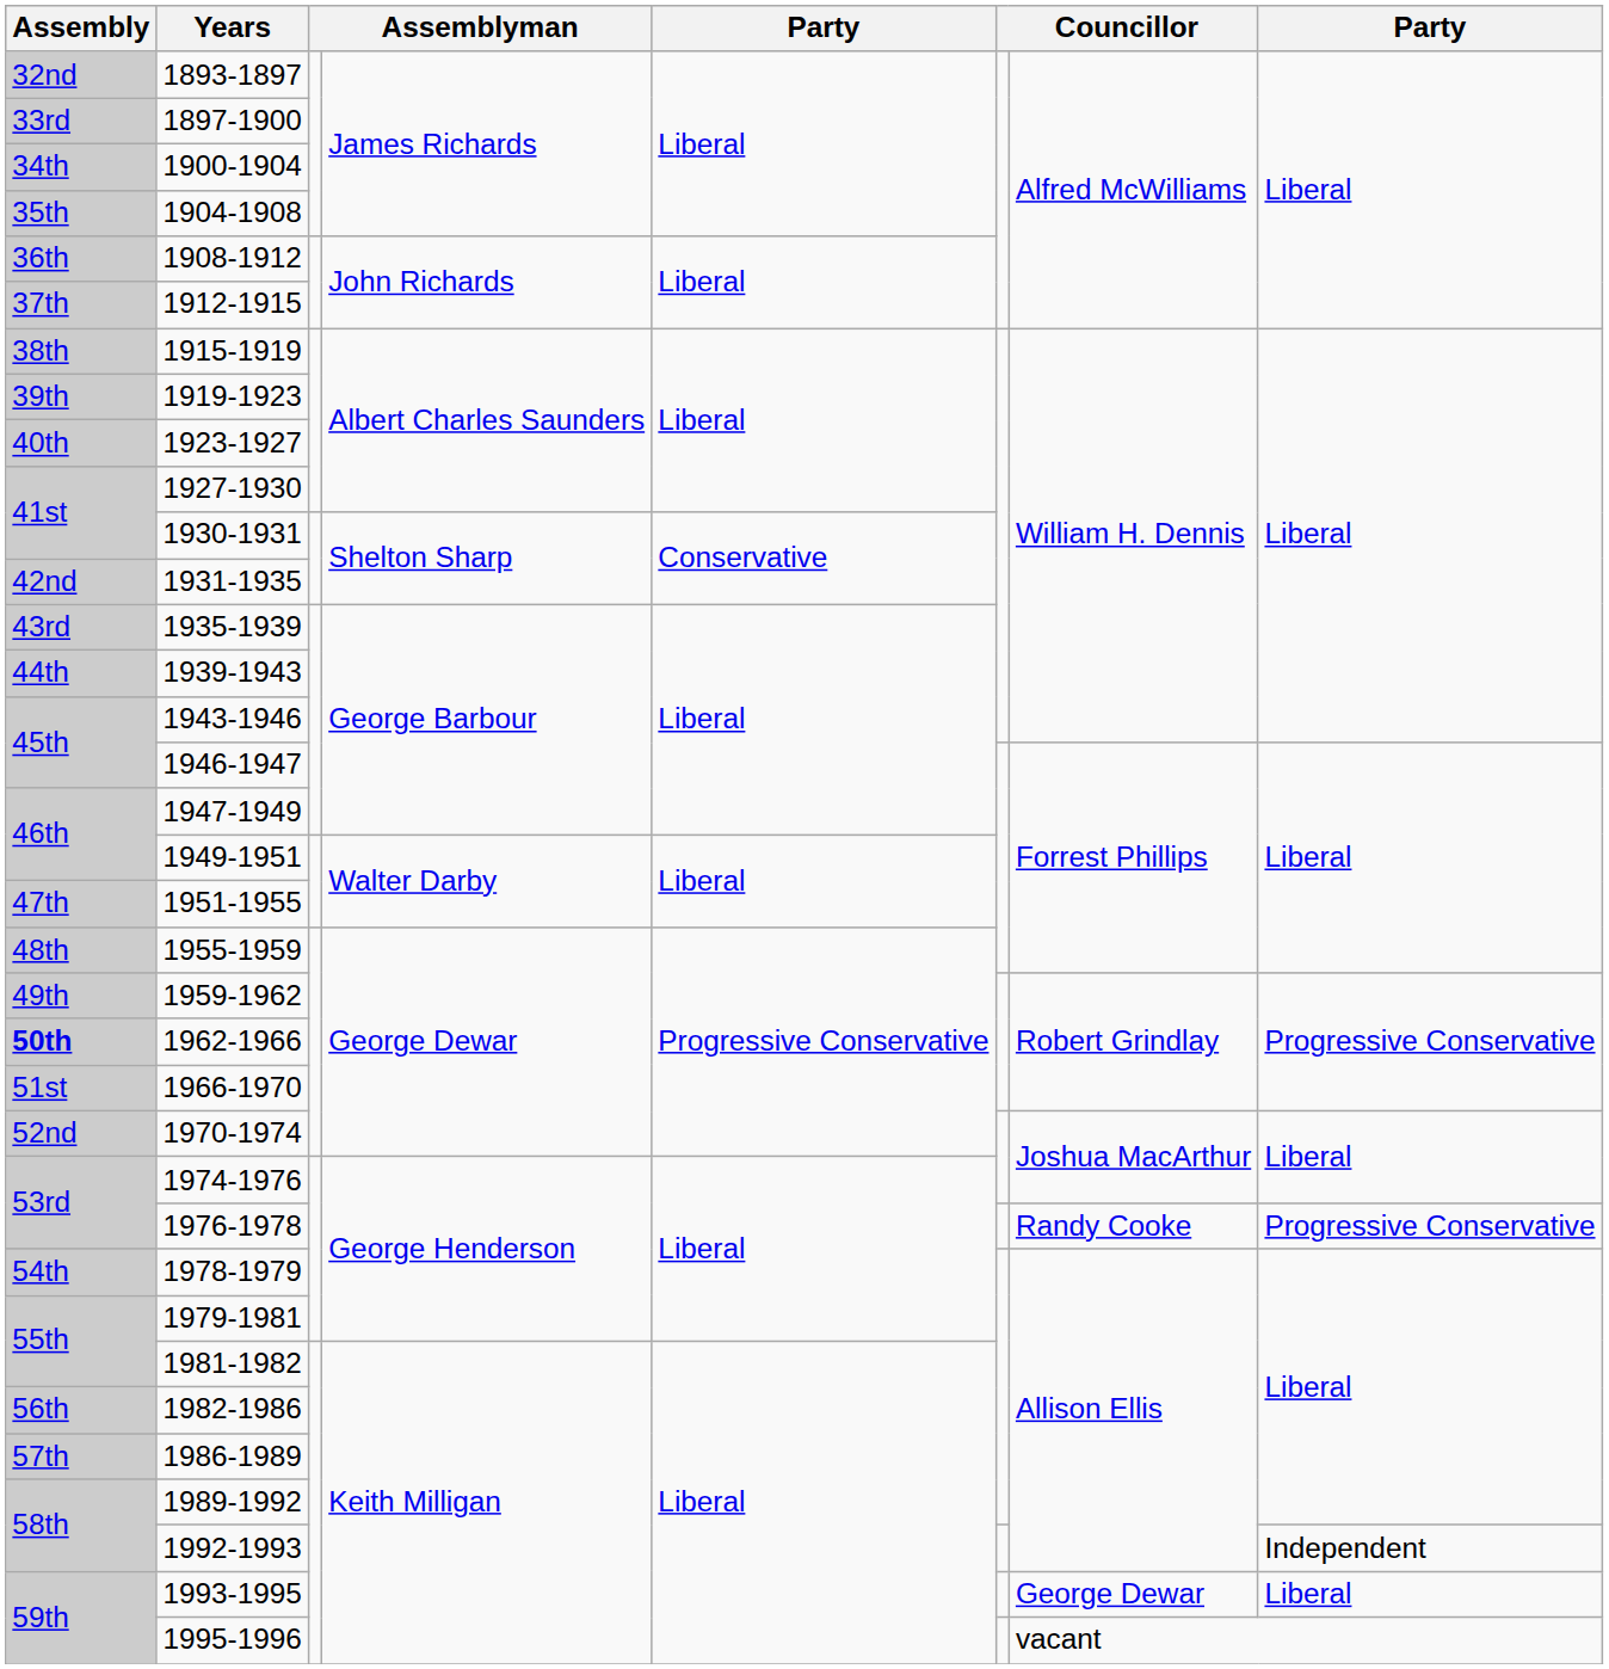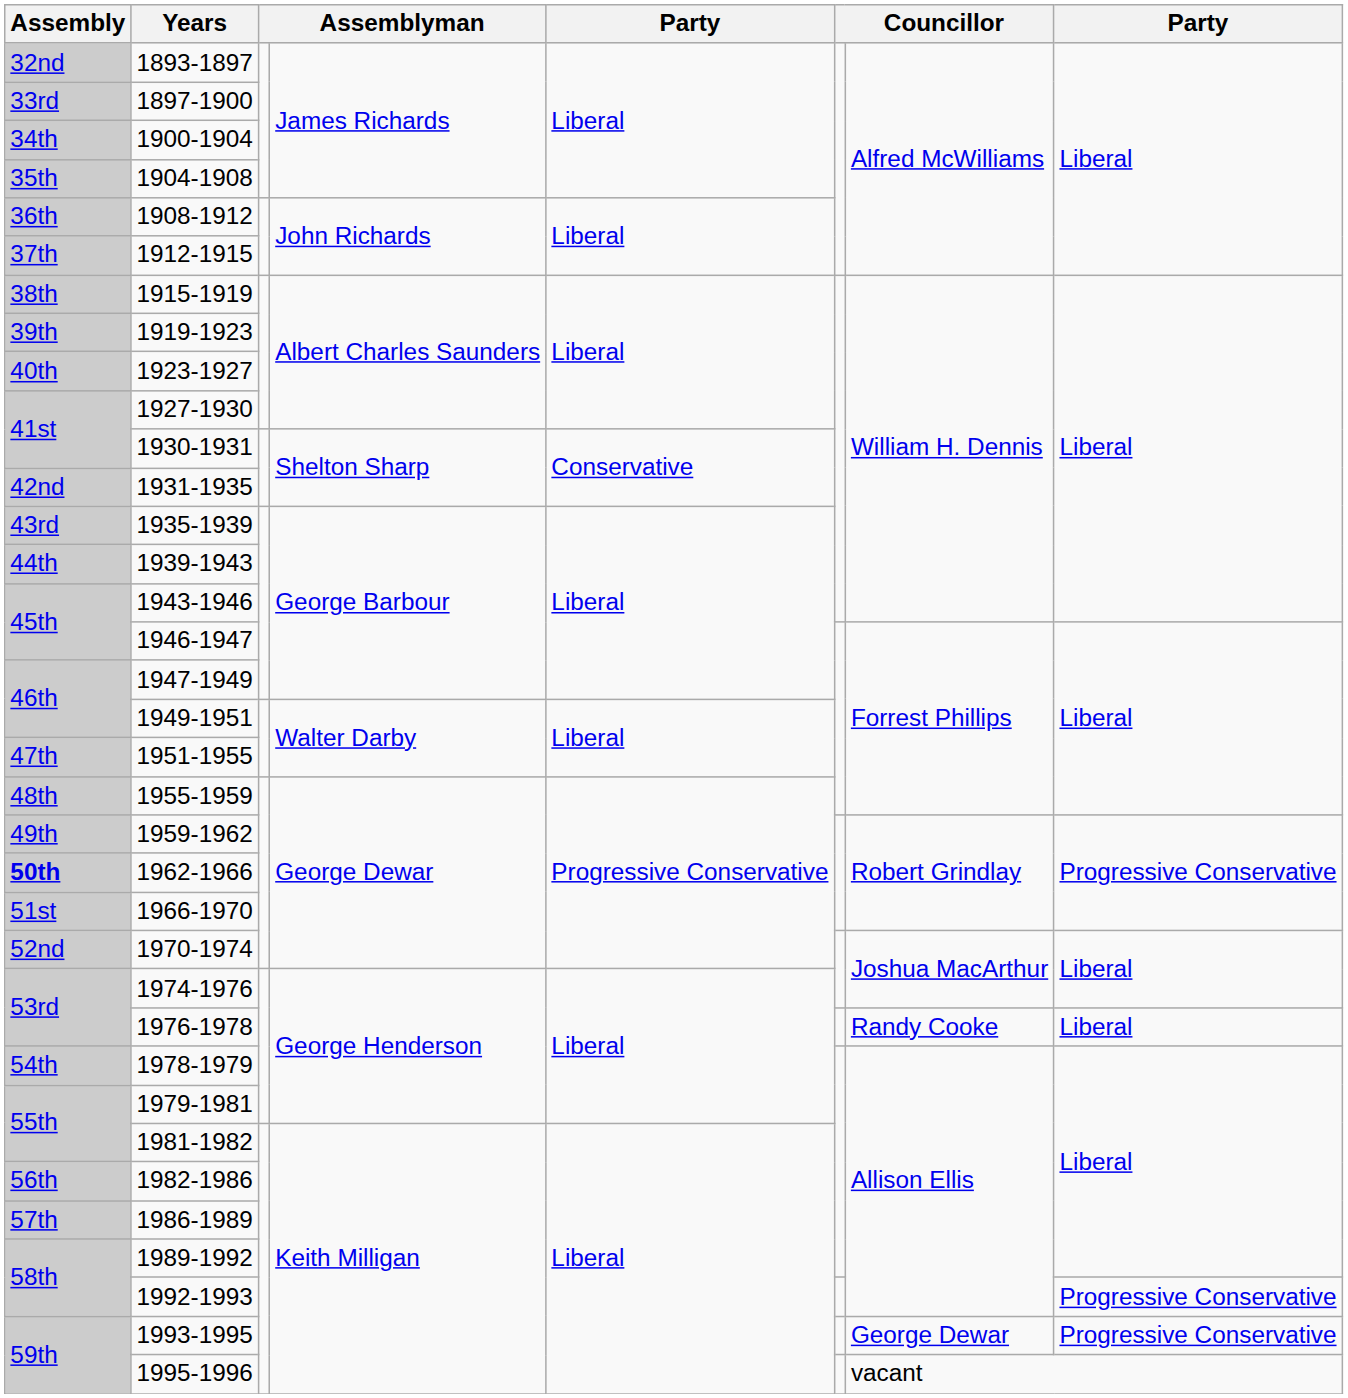 <table class="wikitable">
 <tr>
 <th>Assembly</th>
 <th>Years</th>
 <th colspan="2">Assemblyman</th>
 <th>Party</th>
 <th colspan="2">Councillor</th>
 <th>Party</th>
 </tr>
 <tr>
 <td bgcolor="CCCCCC"><a href='#'>32nd</a></td>
 <td>1893-1897</td>
 <td rowspan=4 ></td>
 <td rowspan=4><a href='#'>James Richards</a></td>
 <td rowspan=4><a href='#'>Liberal</a></td>
 <td rowspan=6 ></td>
 <td rowspan=6><a href='#'>Alfred McWilliams</a></td>
 <td rowspan=6><a href='#'>Liberal</a></td>
 </tr>
 <tr>
 <td bgcolor="CCCCCC"><a href='#'>33rd</a></td>
 <td>1897-1900</td>
 </tr>
 <tr>
 <td bgcolor="CCCCCC"><a href='#'>34th</a></td>
 <td>1900-1904</td>
 </tr>
 <tr>
 <td bgcolor="CCCCCC"><a href='#'>35th</a></td>
 <td>1904-1908</td>
 </tr>
 <tr>
 <td bgcolor="CCCCCC"><a href='#'>36th</a></td>
 <td>1908-1912</td>
 <td rowspan=2 ></td>
 <td rowspan=2><a href='#'>John Richards</a></td>
 <td rowspan=2><a href='#'>Liberal</a></td>
 </tr>
 <tr>
 <td bgcolor="CCCCCC"><a href='#'>37th</a></td>
 <td>1912-1915</td>
 </tr>
 <tr>
 <td bgcolor="CCCCCC"><a href='#'>38th</a></td>
 <td>1915-1919</td>
 <td rowspan=4 ></td>
 <td rowspan=4><a href='#'>Albert Charles Saunders</a></td>
 <td rowspan=4><a href='#'>Liberal</a></td>
 <td rowspan=9 ></td>
 <td rowspan=9><a href='#'>William H. Dennis</a></td>
 <td rowspan=9><a href='#'>Liberal</a></td>
 </tr>
 <tr>
 <td bgcolor="CCCCCC"><a href='#'>39th</a></td>
 <td>1919-1923</td>
 </tr>
 <tr>
 <td bgcolor="CCCCCC"><a href='#'>40th</a></td>
 <td>1923-1927</td>
 </tr>
 <tr>
 <td bgcolor="CCCCCC" rowspan=2><a href='#'>41st</a></td>
 <td>1927-1930</td>
 </tr>
 <tr>
 <td>1930-1931</td>
 <td rowspan=2 ></td>
 <td rowspan=2><a href='#'>Shelton Sharp</a></td>
 <td rowspan=2><a href='#'>Conservative</a></td>
 </tr>
 <tr>
 <td bgcolor="CCCCCC"><a href='#'>42nd</a></td>
 <td>1931-1935</td>
 </tr>
 <tr>
 <td bgcolor="CCCCCC"><a href='#'>43rd</a></td>
 <td>1935-1939</td>
 <td rowspan=5 ></td>
 <td rowspan=5><a href='#'>George Barbour</a></td>
 <td rowspan=5><a href='#'>Liberal</a></td>
 </tr>
 <tr>
 <td bgcolor="CCCCCC"><a href='#'>44th</a></td>
 <td>1939-1943</td>
 </tr>
 <tr>
 <td bgcolor="CCCCCC" rowspan=2><a href='#'>45th</a></td>
 <td>1943-1946</td>
 </tr>
 <tr>
 <td>1946-1947</td>
 <td rowspan=5 ></td>
 <td rowspan=5><a href='#'>Forrest Phillips</a></td>
 <td rowspan=5><a href='#'>Liberal</a></td>
 </tr>
 <tr>
 <td bgcolor="CCCCCC" rowspan=2><a href='#'>46th</a></td>
 <td>1947-1949</td>
 </tr>
 <tr>
 <td>1949-1951</td>
 <td rowspan=2 ></td>
 <td rowspan=2><a href='#'>Walter Darby</a></td>
 <td rowspan=2><a href='#'>Liberal</a></td>
 </tr>
 <tr>
 <td bgcolor="CCCCCC"><a href='#'>47th</a></td>
 <td>1951-1955</td>
 </tr>
 <tr>
 <td bgcolor="CCCCCC"><a href='#'>48th</a></td>
 <td>1955-1959</td>
 <td rowspan=5 ></td>
 <td rowspan=5><a href='#'>George Dewar</a></td>
 <td rowspan=5><a href='#'>Progressive Conservative</a></td>
 </tr>
 <tr>
 <td bgcolor="CCCCCC"><a href='#'>49th</a></td>
 <td>1959-1962</td>
 <td rowspan=3 ></td>
 <td rowspan=3><a href='#'>Robert Grindlay</a></td>
 <td rowspan=3><a href='#'>Progressive Conservative</a></td>
 </tr>
 <tr>
 <td bgcolor="CCCCCC"><strong><a href='#'>50th</a></strong></td>
 <td>1962-1966</td>
 </tr>
 <tr>
 <td bgcolor="CCCCCC"><a href='#'>51st</a></td>
 <td>1966-1970</td>
 </tr>
 <tr>
 <td bgcolor="CCCCCC"><a href='#'>52nd</a></td>
 <td>1970-1974</td>
 <td rowspan=2 ></td>
 <td rowspan=2><a href='#'>Joshua MacArthur</a></td>
 <td rowspan=2><a href='#'>Liberal</a></td>
 </tr>
 <tr>
 <td bgcolor="CCCCCC" rowspan=2><a href='#'>53rd</a></td>
 <td>1974-1976</td>
 <td rowspan=4 ></td>
 <td rowspan=4><a href='#'>George Henderson</a></td>
 <td rowspan=4><a href='#'>Liberal</a></td>
 </tr>
 <tr>
 <td>1976-1978</td>
 <td></td>
 <td><a href='#'>Randy Cooke</a></td>
-<td><a href='#'>Progressive Conservative</a></td>
+<td><a href='#'>Liberal</a></td>
 </tr>
 <tr>
 <td bgcolor="CCCCCC"><a href='#'>54th</a></td>
 <td>1978-1979</td>
 <td rowspan=6 ></td>
 <td rowspan=7><a href='#'>Allison Ellis</a></td>
 <td rowspan=6><a href='#'>Liberal</a></td>
 </tr>
 <tr>
 <td bgcolor="CCCCCC" rowspan=2><a href='#'>55th</a></td>
 <td>1979-1981</td>
 </tr>
 <tr>
 <td>1981-1982</td>
 <td rowspan=7 ></td>
 <td rowspan=7><a href='#'>Keith Milligan</a></td>
 <td rowspan=7><a href='#'>Liberal</a></td>
 </tr>
 <tr>
 <td bgcolor="CCCCCC"><a href='#'>56th</a></td>
 <td>1982-1986</td>
 </tr>
 <tr>
 <td bgcolor="CCCCCC"><a href='#'>57th</a></td>
 <td>1986-1989</td>
 </tr>
 <tr>
 <td bgcolor="CCCCCC" rowspan=2><a href='#'>58th</a></td>
 <td>1989-1992</td>
 </tr>
 <tr>
 <td>1992-1993</td>
 <td></td>
-<td>Independent</td>
+<td><a href='#'>Progressive Conservative</a></td>
 </tr>
 <tr>
 <td bgcolor="CCCCCC" rowspan=2><a href='#'>59th</a></td>
 <td>1993-1995</td>
 <td></td>
 <td><a href='#'>George Dewar</a></td>
-<td><a href='#'>Liberal</a></td>
+<td><a href='#'>Progressive Conservative</a></td>
 </tr>
 <tr>
 <td>1995-1996</td>
 <td></td>
 <td colspan="2">vacant</td>
 </tr>
 </table>
